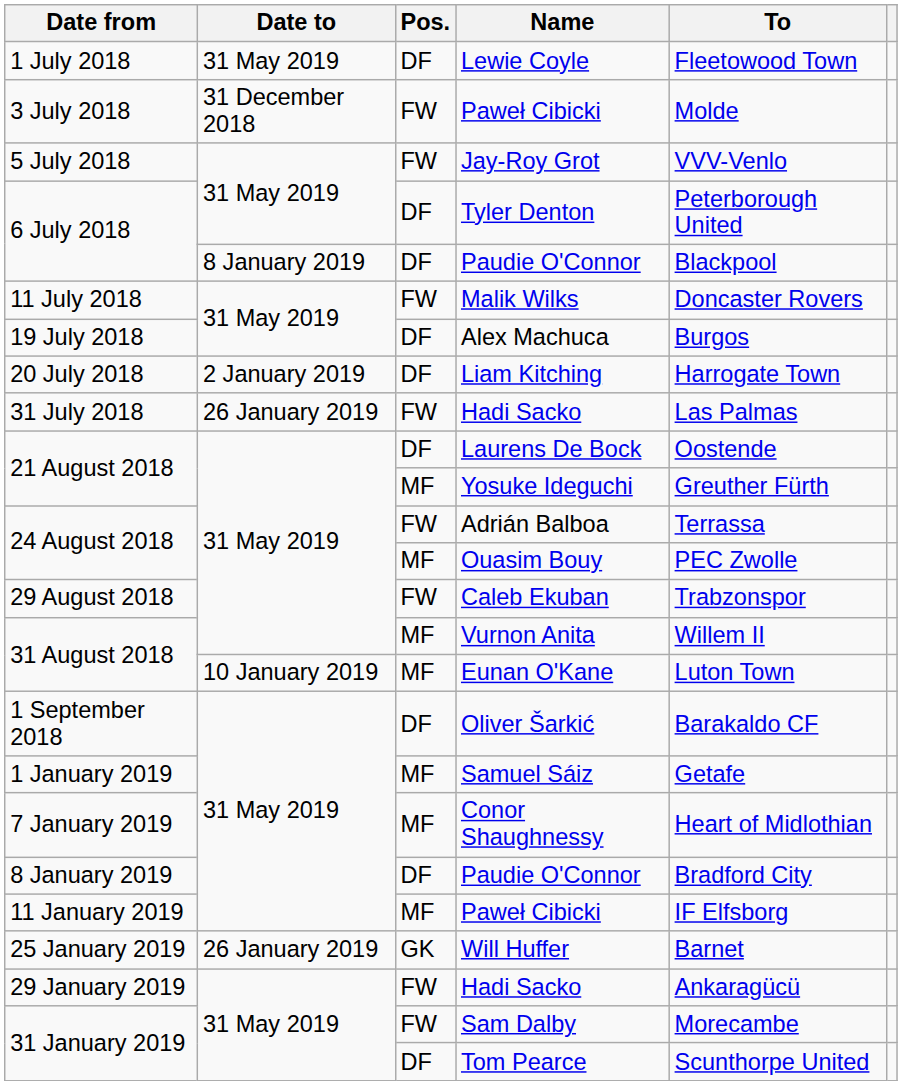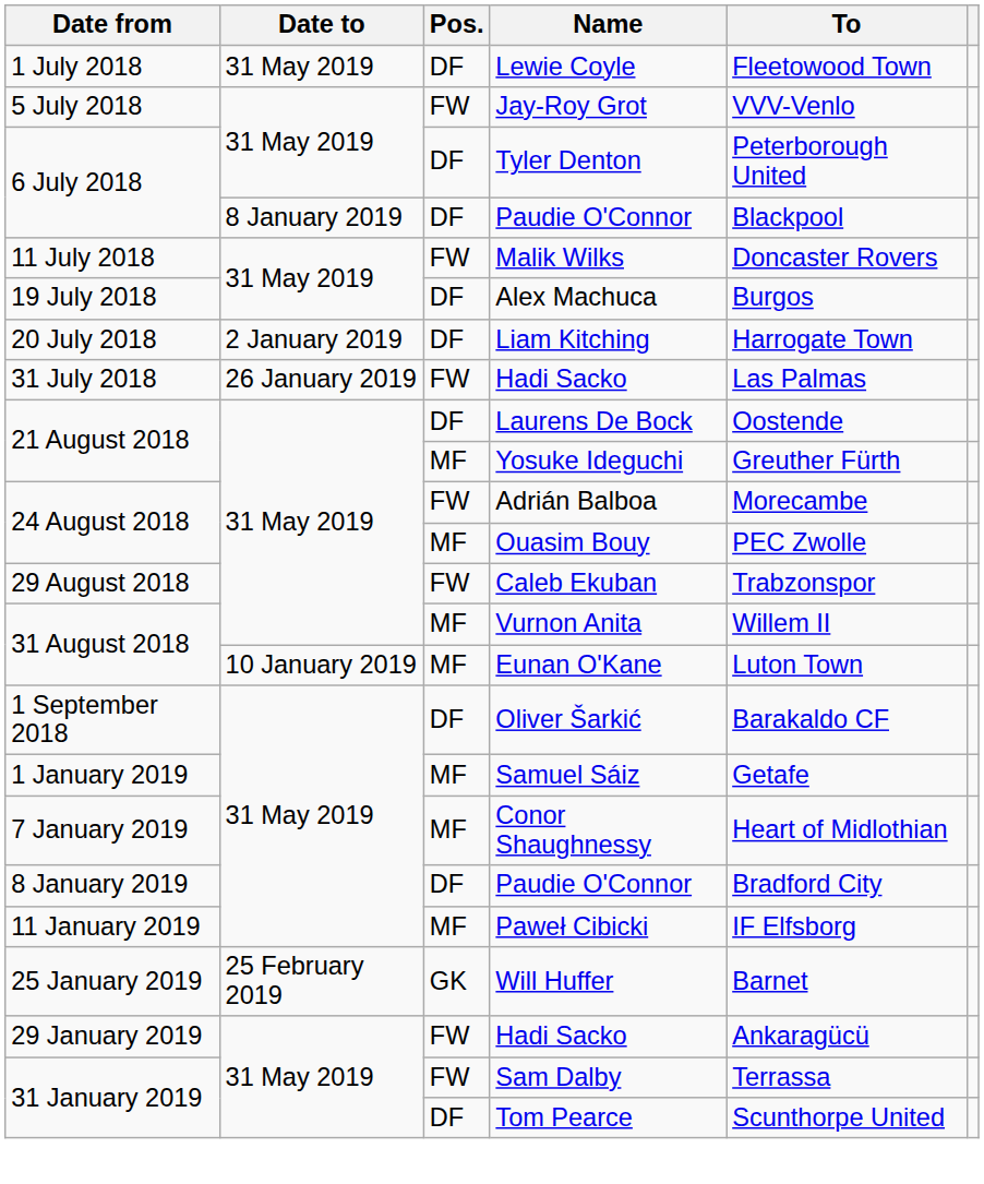 <table class="wikitable">
 <tr>
 <th>Date from</th>
 <th>Date to</th>
 <th>Pos.</th>
 <th>Name</th>
 <th>To</th>
 <th></th>
 </tr>
 <tr>
 <td>1 July 2018</td>
 <td>31 May 2019</td>
 <td>DF</td>
 <td> <a href='#'>Lewie Coyle</a></td>
 <td> <a href='#'>Fleetowood Town</a></td>
-<td></td>
-</tr>
-<tr>
-<td>3 July 2018</td>
-<td>31 December 2018</td>
-<td>FW</td>
-<td> <a href='#'>Paweł Cibicki</a></td>
-<td> <a href='#'>Molde</a></td>
 <td></td>
 </tr>
 <tr>
 <td>5 July 2018</td>
 <td rowspan="2">31 May 2019</td>
 <td>FW</td>
 <td> <a href='#'>Jay-Roy Grot</a></td>
 <td> <a href='#'>VVV-Venlo</a></td>
 <td></td>
 </tr>
 <tr>
 <td rowspan="2">6 July 2018</td>
 <td>DF</td>
 <td> <a href='#'>Tyler Denton</a></td>
 <td> <a href='#'>Peterborough United</a></td>
 <td></td>
 </tr>
 <tr>
 <td>8 January 2019</td>
 <td>DF</td>
 <td> <a href='#'>Paudie O'Connor</a></td>
 <td> <a href='#'>Blackpool</a></td>
 <td></td>
 </tr>
 <tr>
 <td>11 July 2018</td>
 <td rowspan="2">31 May 2019</td>
 <td>FW</td>
 <td> <a href='#'>Malik Wilks</a></td>
 <td> <a href='#'>Doncaster Rovers</a></td>
 <td></td>
 </tr>
 <tr>
 <td>19 July 2018</td>
 <td>DF</td>
 <td> Alex Machuca</td>
 <td> <a href='#'>Burgos</a></td>
 <td></td>
 </tr>
 <tr>
 <td>20 July 2018</td>
 <td>2 January 2019</td>
 <td>DF</td>
 <td> <a href='#'>Liam Kitching</a></td>
 <td> <a href='#'>Harrogate Town</a></td>
 <td></td>
 </tr>
 <tr>
 <td>31 July 2018</td>
 <td>26 January 2019</td>
 <td>FW</td>
 <td> <a href='#'>Hadi Sacko</a></td>
 <td> <a href='#'>Las Palmas</a></td>
 <td></td>
 </tr>
 <tr>
 <td rowspan="2">21 August 2018</td>
 <td rowspan="6">31 May 2019</td>
 <td>DF</td>
 <td> <a href='#'>Laurens De Bock</a></td>
 <td> <a href='#'>Oostende</a></td>
 <td></td>
 </tr>
 <tr>
 <td>MF</td>
 <td> <a href='#'>Yosuke Ideguchi</a></td>
 <td> <a href='#'>Greuther Fürth</a></td>
 <td></td>
 </tr>
 <tr>
 <td rowspan="2">24 August 2018</td>
 <td>FW</td>
 <td> Adrián Balboa</td>
-<td> <a href='#'>Terrassa</a></td>
+<td> <a href='#'>Morecambe</a></td>
 <td></td>
 </tr>
 <tr>
 <td>MF</td>
 <td> <a href='#'>Ouasim Bouy</a></td>
 <td> <a href='#'>PEC Zwolle</a></td>
 <td></td>
 </tr>
 <tr>
 <td>29 August 2018</td>
 <td>FW</td>
 <td> <a href='#'>Caleb Ekuban</a></td>
 <td> <a href='#'>Trabzonspor</a></td>
 <td></td>
 </tr>
 <tr>
 <td rowspan="2">31 August 2018</td>
 <td>MF</td>
 <td> <a href='#'>Vurnon Anita</a></td>
 <td> <a href='#'>Willem II</a></td>
 <td></td>
 </tr>
 <tr>
 <td>10 January 2019</td>
 <td>MF</td>
 <td> <a href='#'>Eunan O'Kane</a></td>
 <td> <a href='#'>Luton Town</a></td>
 <td></td>
 </tr>
 <tr>
 <td>1 September 2018</td>
 <td rowspan="5">31 May 2019</td>
 <td>DF</td>
 <td> <a href='#'>Oliver Šarkić</a></td>
 <td> <a href='#'>Barakaldo CF</a></td>
 <td></td>
 </tr>
 <tr>
 <td>1 January 2019</td>
 <td>MF</td>
 <td> <a href='#'>Samuel Sáiz</a></td>
 <td> <a href='#'>Getafe</a></td>
 <td></td>
 </tr>
 <tr>
 <td>7 January 2019</td>
 <td>MF</td>
 <td> <a href='#'>Conor Shaughnessy</a></td>
 <td> <a href='#'>Heart of Midlothian</a></td>
 <td></td>
 </tr>
 <tr>
 <td>8 January 2019</td>
 <td>DF</td>
 <td> <a href='#'>Paudie O'Connor</a></td>
 <td> <a href='#'>Bradford City</a></td>
 <td></td>
 </tr>
 <tr>
 <td>11 January 2019</td>
 <td>MF</td>
 <td> <a href='#'>Paweł Cibicki</a></td>
 <td> <a href='#'>IF Elfsborg</a></td>
 <td></td>
 </tr>
 <tr>
 <td>25 January 2019</td>
-<td>26 January 2019</td>
+<td>25 February 2019</td>
 <td>GK</td>
 <td> <a href='#'>Will Huffer</a></td>
 <td> <a href='#'>Barnet</a></td>
 <td></td>
 </tr>
 <tr>
 <td>29 January 2019</td>
 <td rowspan="3">31 May 2019</td>
 <td>FW</td>
 <td> <a href='#'>Hadi Sacko</a></td>
 <td> <a href='#'>Ankaragücü</a></td>
 <td></td>
 </tr>
 <tr>
 <td rowspan="2">31 January 2019</td>
 <td>FW</td>
 <td> <a href='#'>Sam Dalby</a></td>
-<td> <a href='#'>Morecambe</a></td>
+<td> <a href='#'>Terrassa</a></td>
 <td></td>
 </tr>
 <tr>
 <td>DF</td>
 <td> <a href='#'>Tom Pearce</a></td>
 <td> <a href='#'>Scunthorpe United</a></td>
 <td></td>
 </tr>
 </table>
